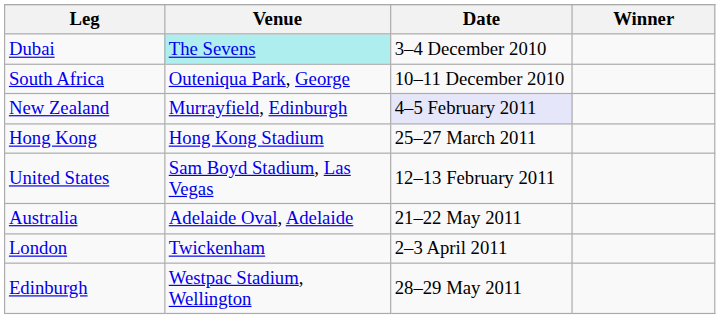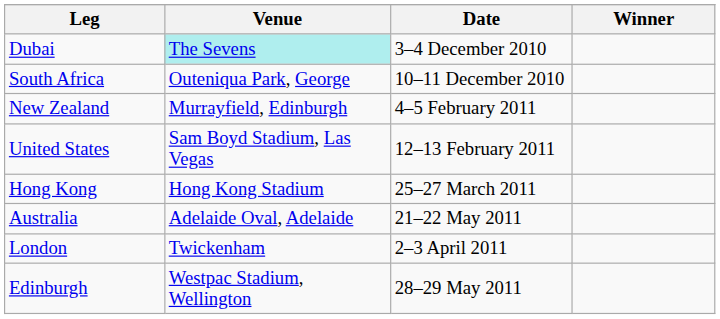 <table class="wikitable sortable" style="text-align:left">
 <tr bgcolor="#efefef">
 </tr>
 <tr bgcolor="#efefef">
 <th width=6%>Leg</th>
 <th width=10%>Venue</th>
 <th width=8%>Date</th>
 <th width=6%>Winner</th>
 </tr>
 <tr>
 <td><a href='#'>Dubai</a></td>
 <td style="background: paleturquoise;"><a href='#'>The Sevens</a></td>
 <td>3–4 December 2010</td>
 <td></td>
 </tr>
 <tr>
 <td><a href='#'>South Africa</a></td>
 <td><a href='#'>Outeniqua Park</a>, <a href='#'>George</a></td>
 <td>10–11 December 2010</td>
 <td></td>
 </tr>
 <tr>
 <td><a href='#'>New Zealand</a></td>
 <td><a href='#'>Murrayfield</a>, <a href='#'>Edinburgh</a></td>
-<td style="background: lavender;">4–5 February 2011</td>
+<td>4–5 February 2011</td>
+<td></td>
+</tr>
+<tr>
+<td><a href='#'>United States</a></td>
+<td><a href='#'>Sam Boyd Stadium</a>, <a href='#'>Las Vegas</a></td>
+<td>12–13 February 2011</td>
 <td></td>
 </tr>
 <tr>
 <td><a href='#'>Hong Kong</a></td>
 <td><a href='#'>Hong Kong Stadium</a></td>
 <td>25–27 March 2011</td>
-<td></td>
-</tr>
-<tr>
-<td><a href='#'>United States</a></td>
-<td><a href='#'>Sam Boyd Stadium</a>, <a href='#'>Las Vegas</a></td>
-<td>12–13 February 2011</td>
 <td></td>
 </tr>
 <tr>
 <td><a href='#'>Australia</a></td>
 <td><a href='#'>Adelaide Oval</a>, <a href='#'>Adelaide</a></td>
 <td>21–22 May 2011</td>
 <td></td>
 </tr>
 <tr>
 <td><a href='#'>London</a></td>
 <td><a href='#'>Twickenham</a></td>
 <td>2–3 April 2011</td>
 <td></td>
 </tr>
 <tr>
 <td><a href='#'>Edinburgh</a></td>
 <td><a href='#'>Westpac Stadium</a>, <a href='#'>Wellington</a></td>
 <td>28–29 May 2011</td>
 <td></td>
 </tr>
 </table>
